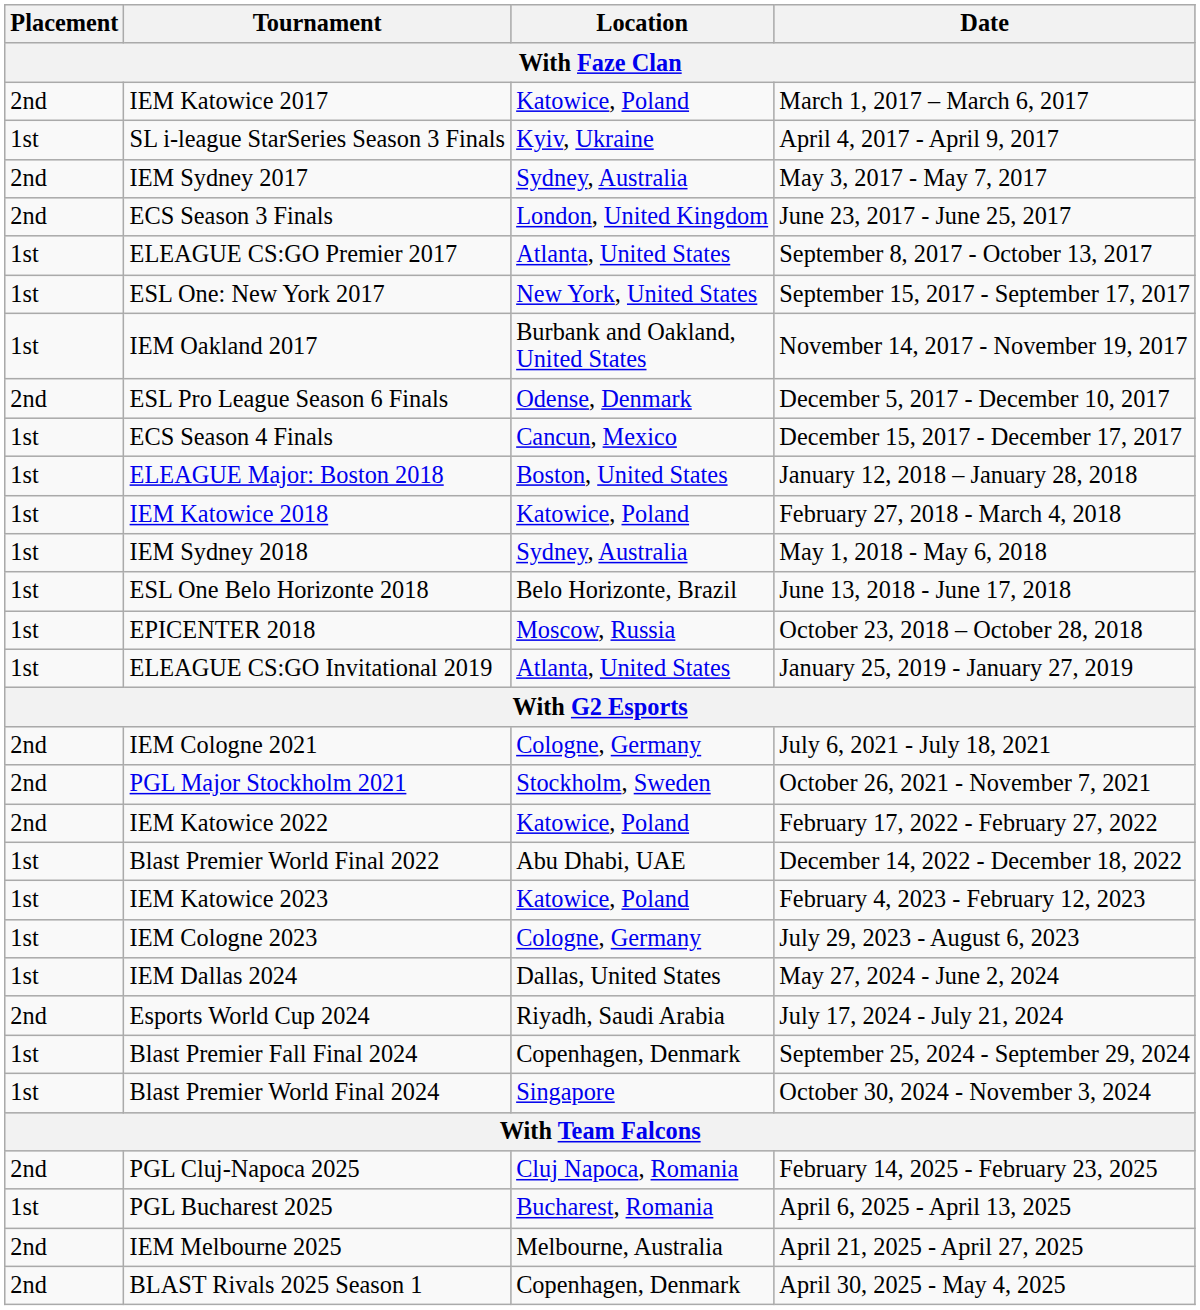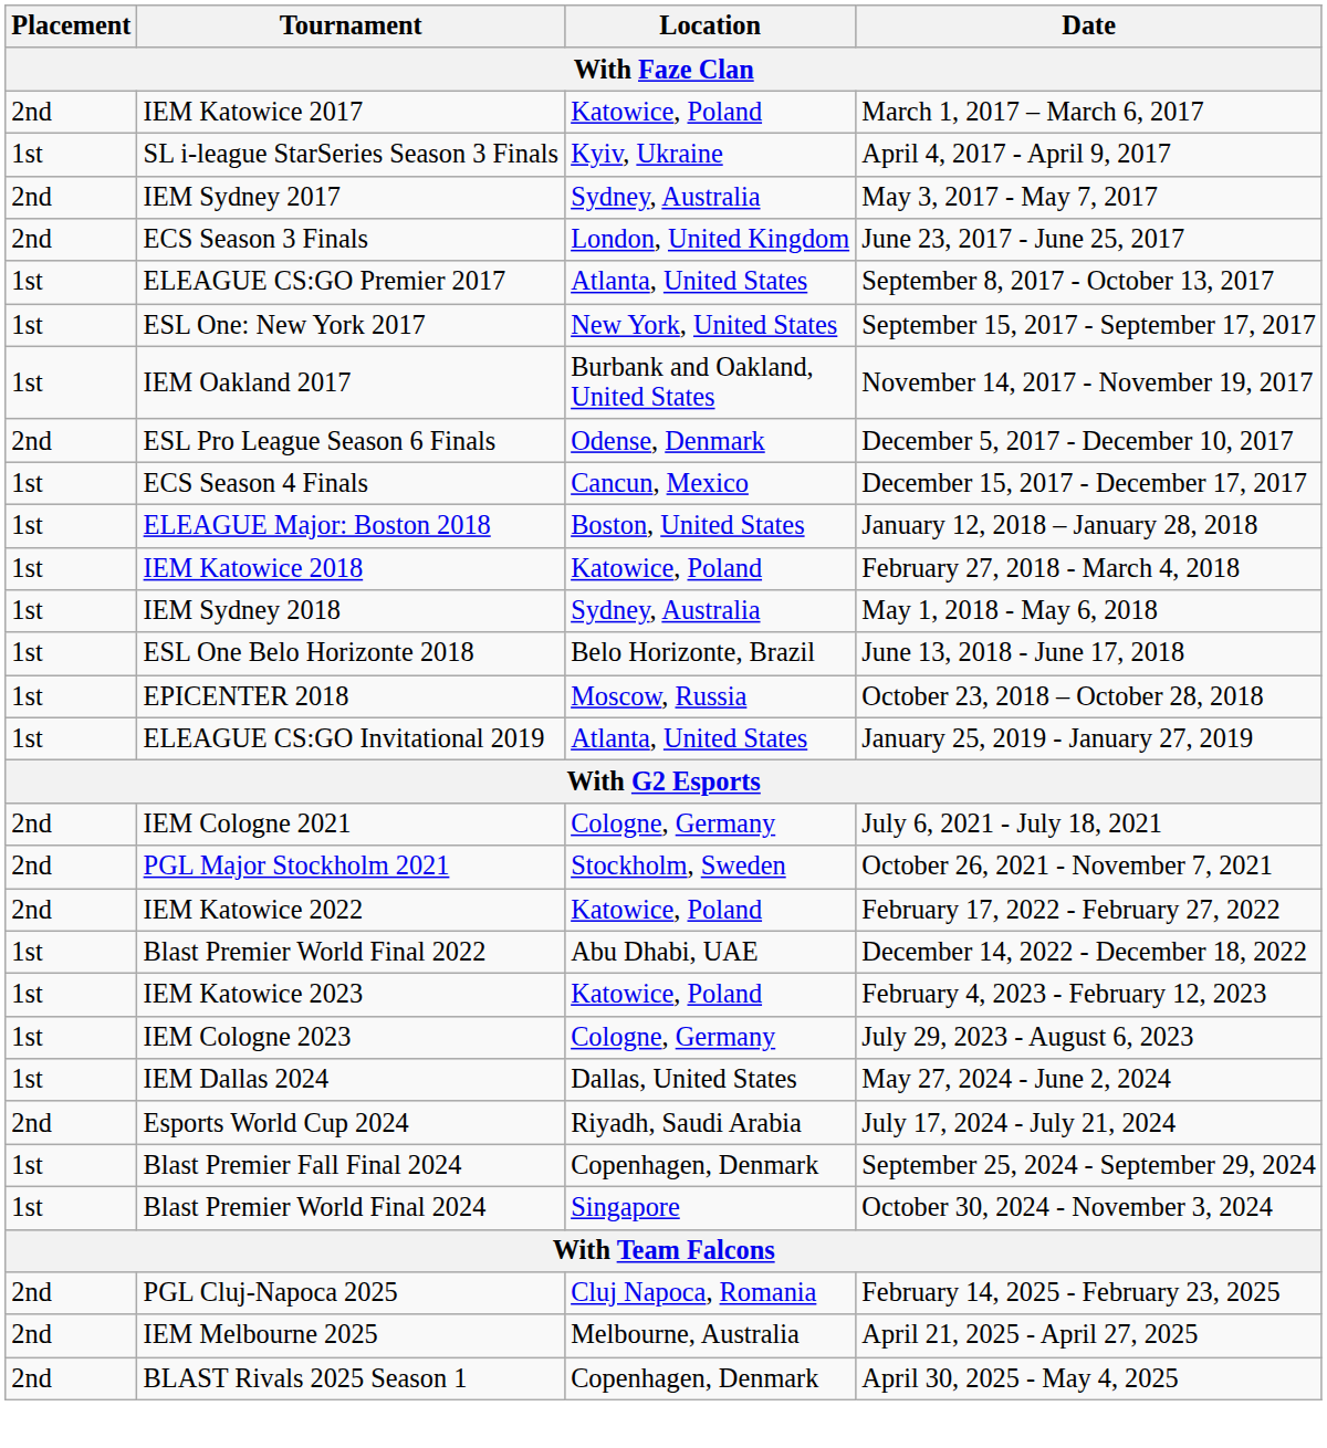 <table class="wikitable">
 <tr>
 <th>Placement</th>
 <th>Tournament</th>
 <th>Location</th>
 <th>Date</th>
 </tr>
 <tr>
 <th colspan="4">With <a href='#'>Faze Clan</a></th>
 </tr>
 <tr>
 <td>2nd</td>
 <td>IEM Katowice 2017</td>
 <td><a href='#'>Katowice</a>, <a href='#'>Poland</a></td>
 <td>March 1, 2017 –  March 6, 2017</td>
 </tr>
 <tr>
 <td>1st</td>
 <td>SL i-league StarSeries Season 3 Finals</td>
 <td><a href='#'>Kyiv</a>, <a href='#'>Ukraine</a></td>
 <td>April 4, 2017 - April 9, 2017</td>
 </tr>
 <tr>
 <td>2nd</td>
 <td>IEM Sydney 2017</td>
 <td><a href='#'>Sydney</a>, <a href='#'>Australia</a></td>
 <td>May 3, 2017 - May 7, 2017</td>
 </tr>
 <tr>
 <td>2nd</td>
 <td>ECS Season 3 Finals</td>
 <td><a href='#'>London</a>, <a href='#'>United Kingdom</a></td>
 <td>June 23, 2017 - June 25, 2017</td>
 </tr>
 <tr>
 <td>1st</td>
 <td>ELEAGUE CS:GO Premier 2017</td>
 <td><a href='#'>Atlanta</a>, <a href='#'>United States</a></td>
 <td>September 8, 2017 - October 13, 2017</td>
 </tr>
 <tr>
 <td>1st</td>
 <td>ESL One: New York 2017</td>
 <td><a href='#'>New York</a>, <a href='#'>United States</a></td>
 <td>September 15, 2017 - September 17, 2017</td>
 </tr>
 <tr>
 <td>1st</td>
 <td>IEM Oakland 2017</td>
 <td>Burbank and Oakland,<br><a href='#'>United States</a></td>
 <td>November 14, 2017 - November 19, 2017</td>
 </tr>
 <tr>
 <td>2nd</td>
 <td>ESL Pro League Season 6 Finals</td>
 <td><a href='#'>Odense</a>, <a href='#'>Denmark</a></td>
 <td>December 5, 2017 - December 10, 2017</td>
 </tr>
 <tr>
 <td>1st</td>
 <td>ECS Season 4 Finals</td>
 <td><a href='#'>Cancun</a>, <a href='#'>Mexico</a></td>
 <td>December 15, 2017 - December 17, 2017</td>
 </tr>
 <tr>
 <td>1st</td>
 <td><a href='#'>ELEAGUE Major: Boston 2018</a></td>
 <td><a href='#'>Boston</a>, <a href='#'>United States</a></td>
 <td>January 12, 2018 – January 28, 2018</td>
 </tr>
 <tr>
 <td>1st</td>
 <td><a href='#'>IEM Katowice 2018</a></td>
 <td><a href='#'>Katowice</a>, <a href='#'>Poland</a></td>
 <td>February 27, 2018 - March 4, 2018</td>
 </tr>
 <tr>
 <td>1st</td>
 <td>IEM Sydney 2018</td>
 <td><a href='#'>Sydney</a>, <a href='#'>Australia</a></td>
 <td>May 1, 2018 - May 6, 2018</td>
 </tr>
 <tr>
 <td>1st</td>
 <td>ESL One Belo Horizonte 2018</td>
 <td>Belo Horizonte, Brazil</td>
 <td>June 13, 2018 - June 17, 2018</td>
 </tr>
 <tr>
 <td>1st</td>
 <td>EPICENTER 2018</td>
 <td><a href='#'>Moscow</a>, <a href='#'>Russia</a></td>
 <td>October 23, 2018 – October 28, 2018</td>
 </tr>
 <tr>
 <td>1st</td>
 <td>ELEAGUE CS:GO Invitational 2019</td>
 <td><a href='#'>Atlanta</a>, <a href='#'>United States</a></td>
 <td>January 25, 2019 - January 27, 2019</td>
 </tr>
 <tr>
 <th colspan="4">With <a href='#'>G2 Esports</a></th>
 </tr>
 <tr>
 <td>2nd</td>
 <td>IEM Cologne 2021</td>
 <td><a href='#'>Cologne</a>, <a href='#'>Germany</a></td>
 <td>July 6, 2021 - July 18, 2021</td>
 </tr>
 <tr>
 <td>2nd</td>
 <td><a href='#'>PGL Major Stockholm 2021</a></td>
 <td><a href='#'>Stockholm</a>, <a href='#'>Sweden</a></td>
 <td>October 26, 2021 - November 7, 2021</td>
 </tr>
 <tr>
 <td>2nd</td>
 <td>IEM Katowice 2022</td>
 <td><a href='#'>Katowice</a>, <a href='#'>Poland</a></td>
 <td>February 17, 2022 - February 27, 2022</td>
 </tr>
 <tr>
 <td>1st</td>
 <td>Blast Premier World Final 2022</td>
 <td>Abu Dhabi, UAE</td>
 <td>December 14, 2022 - December 18, 2022</td>
 </tr>
 <tr>
 <td>1st</td>
 <td>IEM Katowice 2023</td>
 <td><a href='#'>Katowice</a>, <a href='#'>Poland</a></td>
 <td>February 4, 2023 - February 12, 2023</td>
 </tr>
 <tr>
 <td>1st</td>
 <td>IEM Cologne 2023</td>
 <td><a href='#'>Cologne</a>, <a href='#'>Germany</a></td>
 <td>July 29, 2023 - August 6, 2023</td>
 </tr>
 <tr>
 <td>1st</td>
 <td>IEM Dallas 2024</td>
 <td>Dallas, United States</td>
 <td>May 27, 2024 - June 2, 2024</td>
 </tr>
 <tr>
 <td>2nd</td>
 <td>Esports World Cup 2024</td>
 <td>Riyadh, Saudi Arabia</td>
 <td>July 17, 2024 - July 21, 2024</td>
 </tr>
 <tr>
 <td>1st</td>
 <td>Blast Premier Fall Final 2024</td>
 <td>Copenhagen, Denmark</td>
 <td>September 25, 2024 - September 29, 2024</td>
 </tr>
 <tr>
 <td>1st</td>
 <td>Blast Premier World Final 2024</td>
 <td><a href='#'>Singapore</a></td>
 <td>October 30, 2024 - November 3, 2024</td>
 </tr>
 <tr>
 <th colspan="4">With <a href='#'>Team Falcons</a></th>
 </tr>
 <tr>
 <td>2nd</td>
 <td>PGL Cluj-Napoca 2025</td>
 <td><a href='#'>Cluj Napoca</a>, <a href='#'>Romania</a></td>
 <td>February 14, 2025 - February 23, 2025</td>
 </tr>
 <tr>
-<td>1st</td>
-<td>PGL Bucharest 2025</td>
-<td><a href='#'>Bucharest</a>, <a href='#'>Romania</a></td>
-<td>April 6, 2025 - April 13, 2025</td>
-</tr>
-<tr>
 <td>2nd</td>
 <td>IEM Melbourne 2025</td>
 <td>Melbourne, Australia</td>
 <td>April 21, 2025 - April 27, 2025</td>
 </tr>
 <tr>
 <td>2nd</td>
 <td>BLAST Rivals 2025 Season 1</td>
 <td>Copenhagen, Denmark</td>
 <td>April 30, 2025 - May 4, 2025</td>
 </tr>
 </table>
